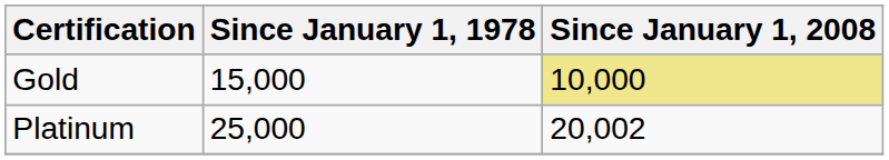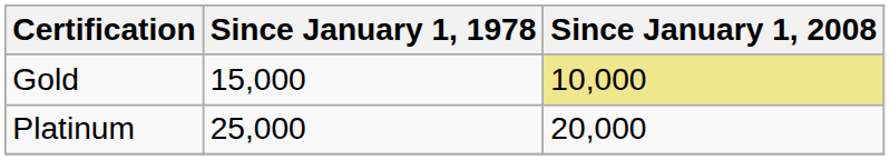 <table class=wikitable>
 <tr>
 <th>Certification</th>
 <th>Since January 1, 1978</th>
 <th>Since January 1, 2008</th>
 </tr>
 <tr>
 <td>Gold</td>
 <td>15,000</td>
 <td style="background: khaki;">10,000</td>
 </tr>
 <tr>
 <td>Platinum</td>
 <td>25,000</td>
-<td>20,002</td>
+<td>20,000</td>
 </tr>
 <tr>
 </tr>
 </table>
